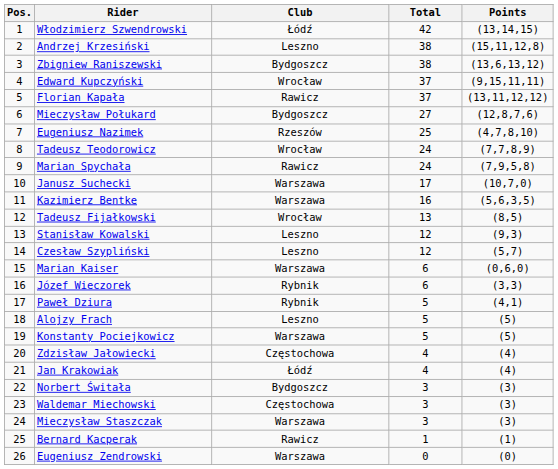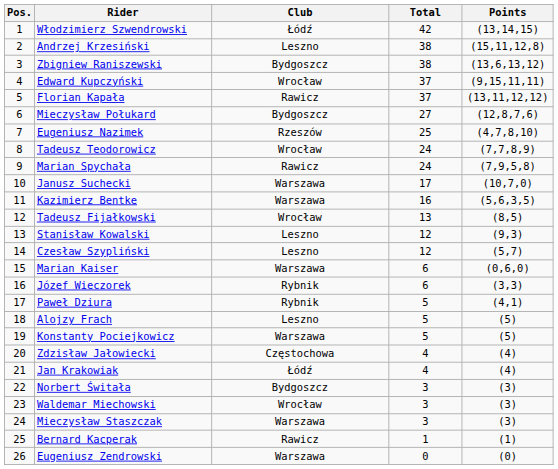 <table class=wikitable style="font-size:93%;">
 <tr>
 <th width=25px>Pos.</th>
 <th width=200px>Rider</th>
 <th width=200px>Club</th>
 <th width=80px>Total</th>
 <th width=100px>Points</th>
 </tr>
 <tr align=center>
 <td>1</td>
 <td align=left><a href='#'>Włodzimierz Szwendrowski</a></td>
 <td>Łódź</td>
 <td>42</td>
 <td>(13,14,15)</td>
 </tr>
 <tr align=center>
 <td>2</td>
 <td align=left><a href='#'>Andrzej Krzesiński</a></td>
 <td>Leszno</td>
 <td>38</td>
 <td>(15,11,12,8)</td>
 </tr>
 <tr align=center>
 <td>3</td>
 <td align=left><a href='#'>Zbigniew Raniszewski</a></td>
 <td>Bydgoszcz</td>
 <td>38</td>
 <td>(13,6,13,12)</td>
 </tr>
 <tr align=center>
 <td>4</td>
 <td align=left><a href='#'>Edward Kupczyński</a></td>
 <td>Wrocław</td>
 <td>37</td>
 <td>(9,15,11,11)</td>
 </tr>
 <tr align=center>
 <td>5</td>
 <td align=left><a href='#'>Florian Kapała</a></td>
 <td>Rawicz</td>
 <td>37</td>
 <td>(13,11,12,12)</td>
 </tr>
 <tr align=center>
 <td>6</td>
 <td align=left><a href='#'>Mieczysław Połukard</a></td>
 <td>Bydgoszcz</td>
 <td>27</td>
 <td>(12,8,7,6)</td>
 </tr>
 <tr align=center>
 <td>7</td>
 <td align=left><a href='#'>Eugeniusz Nazimek</a></td>
 <td>Rzeszów</td>
 <td>25</td>
 <td>(4,7,8,10)</td>
 </tr>
 <tr align=center>
 <td>8</td>
 <td align=left><a href='#'>Tadeusz Teodorowicz</a></td>
 <td>Wrocław</td>
 <td>24</td>
 <td>(7,7,8,9)</td>
 </tr>
 <tr align=center>
 <td>9</td>
 <td align=left><a href='#'>Marian Spychała</a></td>
 <td>Rawicz</td>
 <td>24</td>
 <td>(7,9,5,8)</td>
 </tr>
 <tr align=center>
 <td>10</td>
 <td align=left><a href='#'>Janusz Suchecki</a></td>
 <td>Warszawa</td>
 <td>17</td>
 <td>(10,7,0)</td>
 </tr>
 <tr align=center>
 <td>11</td>
 <td align=left><a href='#'>Kazimierz Bentke</a></td>
 <td>Warszawa</td>
 <td>16</td>
 <td>(5,6,3,5)</td>
 </tr>
 <tr align=center>
 <td>12</td>
 <td align=left><a href='#'>Tadeusz Fijałkowski</a></td>
 <td>Wrocław</td>
 <td>13</td>
 <td>(8,5)</td>
 </tr>
 <tr align=center>
 <td>13</td>
 <td align=left><a href='#'>Stanisław Kowalski</a></td>
 <td>Leszno</td>
 <td>12</td>
 <td>(9,3)</td>
 </tr>
 <tr align=center>
 <td>14</td>
 <td align=left><a href='#'>Czesław Szypliński</a></td>
 <td>Leszno</td>
 <td>12</td>
 <td>(5,7)</td>
 </tr>
 <tr align=center>
 <td>15</td>
 <td align=left><a href='#'>Marian Kaiser</a></td>
 <td>Warszawa</td>
 <td>6</td>
 <td>(0,6,0)</td>
 </tr>
 <tr align=center>
 <td>16</td>
 <td align=left><a href='#'>Józef Wieczorek</a></td>
 <td>Rybnik</td>
 <td>6</td>
 <td>(3,3)</td>
 </tr>
 <tr align=center>
 <td>17</td>
 <td align=left><a href='#'>Paweł Dziura</a></td>
 <td>Rybnik</td>
 <td>5</td>
 <td>(4,1)</td>
 </tr>
 <tr align=center>
 <td>18</td>
 <td align=left><a href='#'>Alojzy Frach</a></td>
 <td>Leszno</td>
 <td>5</td>
 <td>(5)</td>
 </tr>
 <tr align=center>
 <td>19</td>
 <td align=left><a href='#'>Konstanty Pociejkowicz</a></td>
 <td>Warszawa</td>
 <td>5</td>
 <td>(5)</td>
 </tr>
 <tr align=center>
 <td>20</td>
 <td align=left><a href='#'>Zdzisław Jałowiecki</a></td>
 <td>Częstochowa</td>
 <td>4</td>
 <td>(4)</td>
 </tr>
 <tr align=center>
 <td>21</td>
 <td align=left><a href='#'>Jan Krakowiak</a></td>
 <td>Łódź</td>
 <td>4</td>
 <td>(4)</td>
 </tr>
 <tr align=center>
 <td>22</td>
 <td align=left><a href='#'>Norbert Świtała</a></td>
 <td>Bydgoszcz</td>
 <td>3</td>
 <td>(3)</td>
 </tr>
 <tr align=center>
 <td>23</td>
 <td align=left><a href='#'>Waldemar Miechowski</a></td>
-<td>Częstochowa</td>
+<td>Wrocław</td>
 <td>3</td>
 <td>(3)</td>
 </tr>
 <tr align=center>
 <td>24</td>
 <td align=left><a href='#'>Mieczysław Staszczak</a></td>
 <td>Warszawa</td>
 <td>3</td>
 <td>(3)</td>
 </tr>
 <tr align=center>
 <td>25</td>
 <td align=left><a href='#'>Bernard Kacperak</a></td>
 <td>Rawicz</td>
 <td>1</td>
 <td>(1)</td>
 </tr>
 <tr align=center>
 <td>26</td>
 <td align=left><a href='#'>Eugeniusz Zendrowski</a></td>
 <td>Warszawa</td>
 <td>0</td>
 <td>(0)</td>
 </tr>
 </table>
